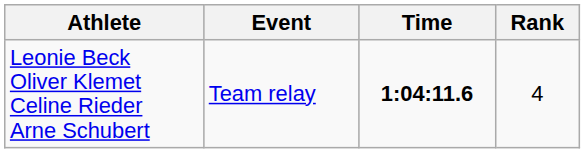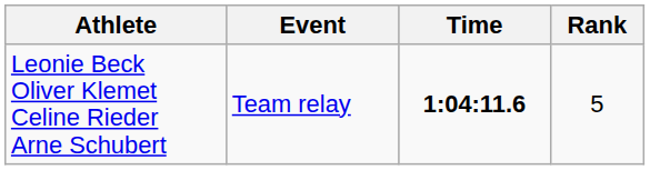 <table class="wikitable" style="text-align:center; font-size:90%; width:30%;">
 <tr>
 <th>Athlete</th>
 <th>Event</th>
 <th>Time</th>
 <th>Rank</th>
 </tr>
 <tr>
 <td align=left><a href='#'>Leonie Beck</a><br><a href='#'>Oliver Klemet</a><br><a href='#'>Celine Rieder</a><br><a href='#'>Arne Schubert</a></td>
 <td align=left><a href='#'>Team relay</a></td>
 <td><strong>1:04:11.6</strong></td>
-<td>4</td>
+<td>5</td>
 </tr>
 </table>
